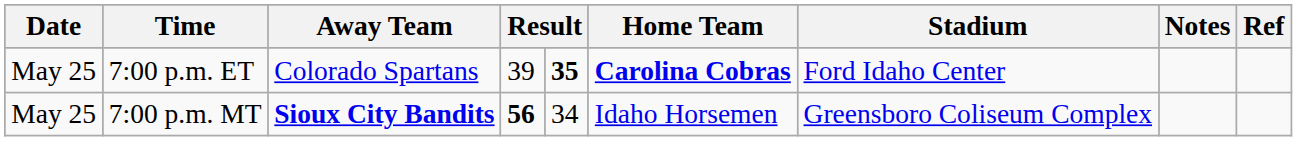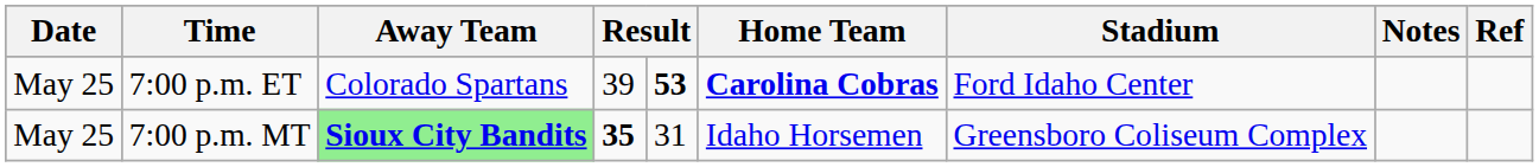 <table class="wikitable">
 <tr>
 <th>Date</th>
 <th>Time</th>
 <th>Away Team</th>
 <th colspan="2">Result</th>
 <th>Home Team</th>
 <th>Stadium</th>
 <th>Notes</th>
 <th>Ref</th>
 </tr>
 <tr>
 <td>May 25</td>
 <td>7:00 p.m. ET</td>
 <td><a href='#'>Colorado Spartans</a></td>
 <td>39</td>
-<td><strong>35</strong></td>
+<td><strong>53</strong></td>
 <td><strong><a href='#'>Carolina Cobras</a></strong></td>
 <td><a href='#'>Ford Idaho Center</a></td>
 <td></td>
 <td></td>
 </tr>
 <tr>
 <td>May 25</td>
 <td>7:00 p.m. MT</td>
-<td><strong><a href='#'>Sioux City Bandits</a></strong></td>
-<td><strong>56</strong></td>
-<td>34</td>
+<td style="background: lightgreen;"><strong><a href='#'>Sioux City Bandits</a></strong></td>
+<td><strong>35</strong></td>
+<td>31</td>
 <td><a href='#'>Idaho Horsemen</a></td>
 <td><a href='#'>Greensboro Coliseum Complex</a></td>
 <td></td>
 <td></td>
 </tr>
 </table>
